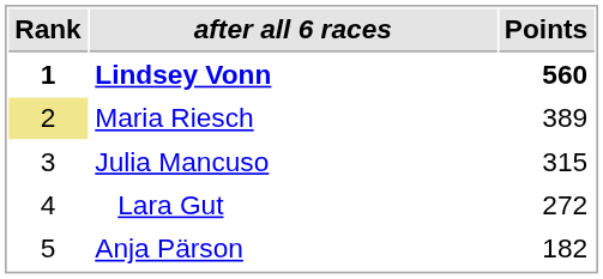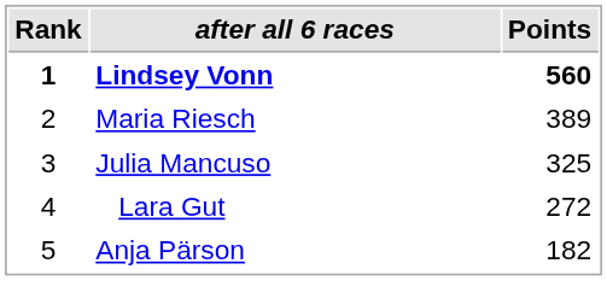 <table cellspacing="1" cellpadding="3" style="border:1px solid #AAAAAA;font-size:86%">
 <tr bgcolor="#E4E4E4">
 <th style="border-bottom:1px solid #AAAAAA" width=10>Rank</th>
 <th style="border-bottom:1px solid #AAAAAA" width=200><strong><em>after all 6 races</em></strong></th>
 <th style="border-bottom:1px solid #AAAAAA" width=20>Points</th>
 </tr>
 <tr>
 <td align="center"><strong>1</strong></td>
 <td> <strong><a href='#'>Lindsey Vonn</a> </strong></td>
 <td align="right"><strong>560</strong></td>
 </tr>
 <tr>
-<td align="center" style="background: khaki;">2</td>
+<td align="center">2</td>
 <td> <a href='#'>Maria Riesch</a></td>
 <td align="right">389</td>
 </tr>
 <tr>
 <td align="center">3</td>
 <td> <a href='#'>Julia Mancuso</a></td>
-<td align="right">315</td>
+<td align="right">325</td>
 </tr>
 <tr>
 <td align="center">4</td>
 <td>   <a href='#'>Lara Gut</a></td>
 <td align="right">272</td>
 </tr>
 <tr>
 <td align="center">5</td>
 <td> <a href='#'>Anja Pärson</a></td>
 <td align="right">182</td>
 </tr>
 </table>
